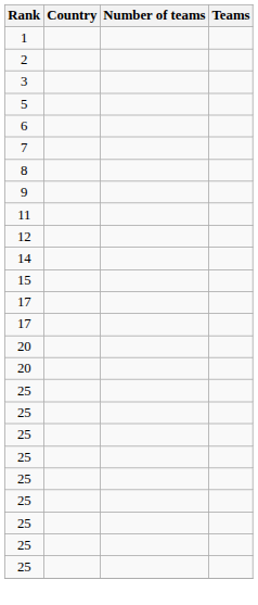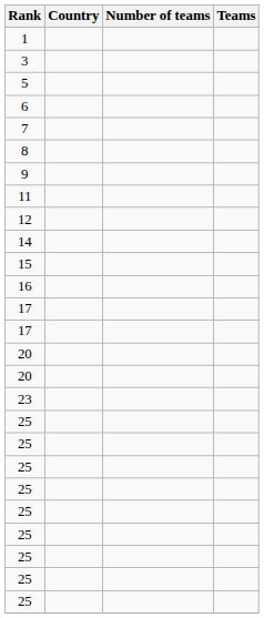 <table class="wikitable" style="text-align:left">
 <tr>
 <th>Rank</th>
 <th>Country</th>
 <th>Number of teams</th>
 <th>Teams</th>
 </tr>
 <tr>
 <td align="center">1</td>
-<td></td>
-<td align="center"></td>
-<td></td>
-</tr>
-<tr>
-<td align="center">2</td>
 <td></td>
 <td align="center"></td>
 <td></td>
 </tr>
 <tr>
 <td align="center">3</td>
 <td></td>
 <td align="center"></td>
 <td></td>
 </tr>
 <tr>
 <td align="center">5</td>
 <td></td>
 <td align="center"></td>
 <td></td>
 </tr>
 <tr>
 <td align="center">6</td>
 <td></td>
 <td align="center"></td>
 <td></td>
 </tr>
 <tr>
 <td align="center">7</td>
 <td></td>
 <td align="center"></td>
 <td></td>
 </tr>
 <tr>
 <td align="center">8</td>
 <td></td>
 <td align="center"></td>
 <td></td>
 </tr>
 <tr>
 <td align="center">9</td>
 <td></td>
 <td align="center"></td>
 <td></td>
 </tr>
 <tr>
 <td align="center">11</td>
 <td></td>
 <td align="center"></td>
 <td></td>
 </tr>
 <tr>
 <td align="center">12</td>
 <td></td>
 <td align="center"></td>
 <td></td>
 </tr>
 <tr>
 <td align="center">14</td>
 <td></td>
 <td align="center"></td>
 <td></td>
 </tr>
 <tr>
 <td align="center">15</td>
 <td></td>
 <td align="center"></td>
 <td></td>
 </tr>
 <tr>
+<td align="center">16</td>
+<td></td>
+<td align="center"></td>
+<td></td>
+</tr>
+<tr>
 <td align="center">17</td>
 <td></td>
 <td align="center"></td>
 <td></td>
 </tr>
 <tr>
 <td align="center">17</td>
 <td></td>
 <td align="center"></td>
 <td></td>
 </tr>
 <tr>
 <td align="center">20</td>
 <td></td>
 <td align="center"></td>
 <td></td>
 </tr>
 <tr>
 <td align="center">20</td>
+<td></td>
+<td align="center"></td>
+<td></td>
+</tr>
+<tr>
+<td align="center">23</td>
 <td></td>
 <td align="center"></td>
 <td></td>
 </tr>
 <tr>
 <td align="center">25</td>
 <td></td>
 <td align="center"></td>
 <td></td>
 </tr>
 <tr>
 <td align="center">25</td>
 <td></td>
 <td align="center"></td>
 <td></td>
 </tr>
 <tr>
 <td align="center">25</td>
 <td></td>
 <td align="center"></td>
 <td></td>
 </tr>
 <tr>
 <td align="center">25</td>
 <td></td>
 <td align="center"></td>
 <td></td>
 </tr>
 <tr>
 <td align="center">25</td>
 <td></td>
 <td align="center"></td>
 <td></td>
 </tr>
 <tr>
 <td align="center">25</td>
 <td></td>
 <td align="center"></td>
 <td></td>
 </tr>
 <tr>
 <td align="center">25</td>
 <td></td>
 <td align="center"></td>
 <td></td>
 </tr>
 <tr>
 <td align="center">25</td>
 <td></td>
 <td align="center"></td>
 <td></td>
 </tr>
 <tr>
 <td align="center">25</td>
 <td></td>
 <td align="center"></td>
 <td></td>
 </tr>
 <tr>
 </tr>
 </table>
